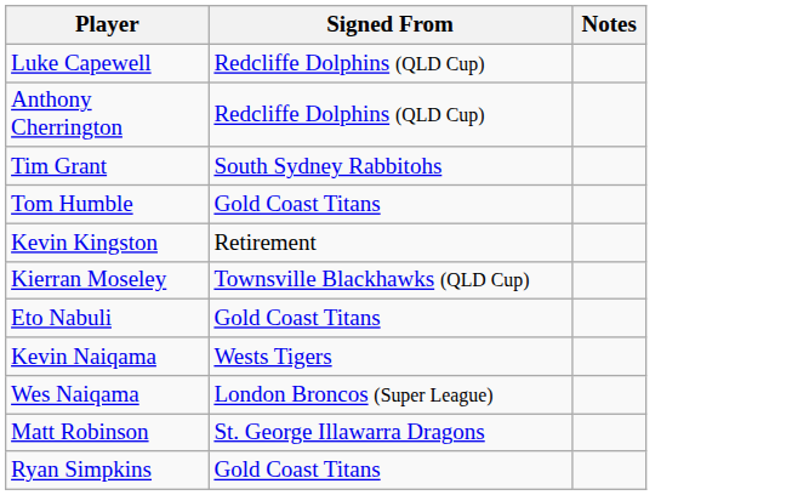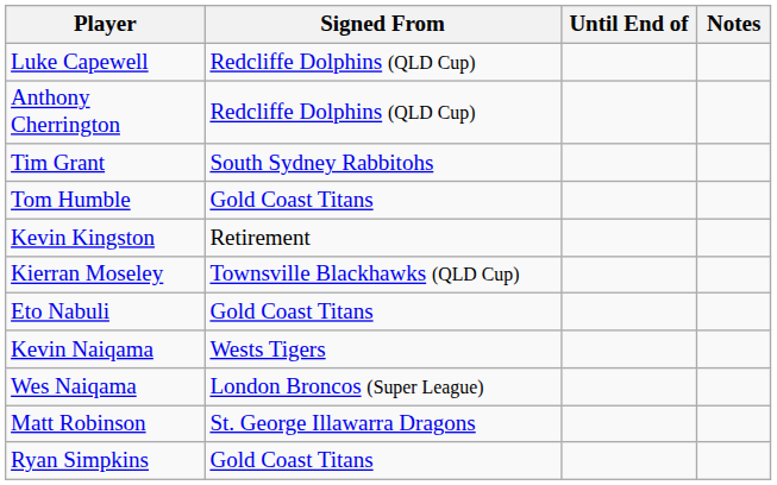 <table class="wikitable" style="font-size:90%">
 <tr bgcolor="#efefef">
 <th width="120">Player</th>
 <th width="220">Signed From</th>
+<th width="80">Until End of</th>
 <th width="40">Notes</th>
 </tr>
 <tr>
 <td><a href='#'>Luke Capewell</a></td>
 <td> <a href='#'>Redcliffe Dolphins</a> <small>(QLD Cup)</small></td>
 <td></td>
+<td></td>
 </tr>
 <tr>
 <td><a href='#'>Anthony Cherrington</a></td>
 <td> <a href='#'>Redcliffe Dolphins</a> <small>(QLD Cup)</small></td>
+<td></td>
 <td></td>
 </tr>
 <tr>
 <td><a href='#'>Tim Grant</a></td>
 <td> <a href='#'>South Sydney Rabbitohs</a></td>
 <td></td>
+<td></td>
 </tr>
 <tr>
 <td><a href='#'>Tom Humble</a></td>
 <td> <a href='#'>Gold Coast Titans</a></td>
+<td></td>
 <td></td>
 </tr>
 <tr>
 <td><a href='#'>Kevin Kingston</a></td>
 <td>Retirement</td>
 <td></td>
+<td></td>
 </tr>
 <tr>
 <td><a href='#'>Kierran Moseley</a></td>
 <td> <a href='#'>Townsville Blackhawks</a> <small>(QLD Cup)</small></td>
+<td></td>
 <td></td>
 </tr>
 <tr>
 <td><a href='#'>Eto Nabuli</a></td>
 <td> <a href='#'>Gold Coast Titans</a></td>
 <td></td>
+<td></td>
 </tr>
 <tr>
 <td><a href='#'>Kevin Naiqama</a></td>
 <td>  <a href='#'>Wests Tigers</a></td>
+<td></td>
 <td></td>
 </tr>
 <tr>
 <td><a href='#'>Wes Naiqama</a></td>
 <td> <a href='#'>London Broncos</a> <small>(Super League)</small></td>
 <td></td>
+<td></td>
 </tr>
 <tr>
 <td><a href='#'>Matt Robinson</a></td>
 <td> <a href='#'>St. George Illawarra Dragons</a></td>
+<td></td>
 <td></td>
 </tr>
 <tr>
 <td><a href='#'>Ryan Simpkins</a></td>
 <td> <a href='#'>Gold Coast Titans</a></td>
 <td></td>
+<td></td>
 </tr>
 </table>
